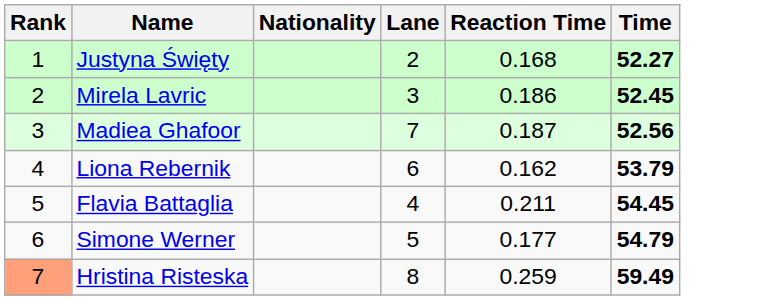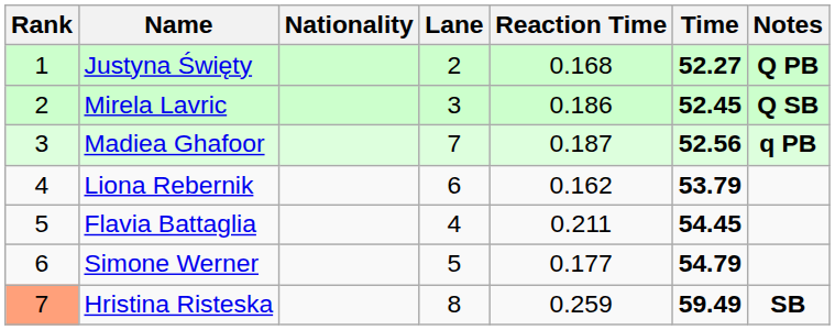 <table class="wikitable sortable" style="text-align:center">
 <tr>
 <th>Rank</th>
 <th>Name</th>
 <th>Nationality</th>
 <th>Lane</th>
 <th>Reaction Time</th>
 <th>Time</th>
+<th>Notes</th>
 </tr>
 <tr bgcolor=ccffcc>
 <td>1</td>
 <td align=left><a href='#'>Justyna Święty</a></td>
 <td align=left></td>
 <td>2</td>
 <td>0.168</td>
 <td><strong>52.27</strong></td>
+<td><strong>Q PB</strong></td>
 </tr>
 <tr bgcolor=ccffcc>
 <td>2</td>
 <td align=left><a href='#'>Mirela Lavric</a></td>
 <td align=left></td>
 <td>3</td>
 <td>0.186</td>
 <td><strong>52.45</strong></td>
+<td><strong>Q SB</strong></td>
 </tr>
 <tr bgcolor=ddffdd>
 <td>3</td>
 <td align=left><a href='#'>Madiea Ghafoor</a></td>
 <td align=left></td>
 <td>7</td>
 <td>0.187</td>
 <td><strong>52.56</strong></td>
+<td><strong>q PB</strong></td>
 </tr>
 <tr>
 <td>4</td>
 <td align=left><a href='#'>Liona Rebernik</a></td>
 <td align=left></td>
 <td>6</td>
 <td>0.162</td>
 <td><strong>53.79</strong></td>
+<td></td>
 </tr>
 <tr>
 <td>5</td>
 <td align=left><a href='#'>Flavia Battaglia</a></td>
 <td align=left></td>
 <td>4</td>
 <td>0.211</td>
 <td><strong>54.45</strong></td>
+<td></td>
 </tr>
 <tr>
 <td>6</td>
 <td align=left><a href='#'>Simone Werner</a></td>
 <td align=left></td>
 <td>5</td>
 <td>0.177</td>
 <td><strong>54.79</strong></td>
+<td></td>
 </tr>
 <tr>
 <td style="background: lightsalmon;">7</td>
 <td align=left><a href='#'>Hristina Risteska</a></td>
 <td align=left></td>
 <td>8</td>
 <td>0.259</td>
 <td><strong>59.49</strong></td>
+<td><strong>SB</strong></td>
 </tr>
 </table>
